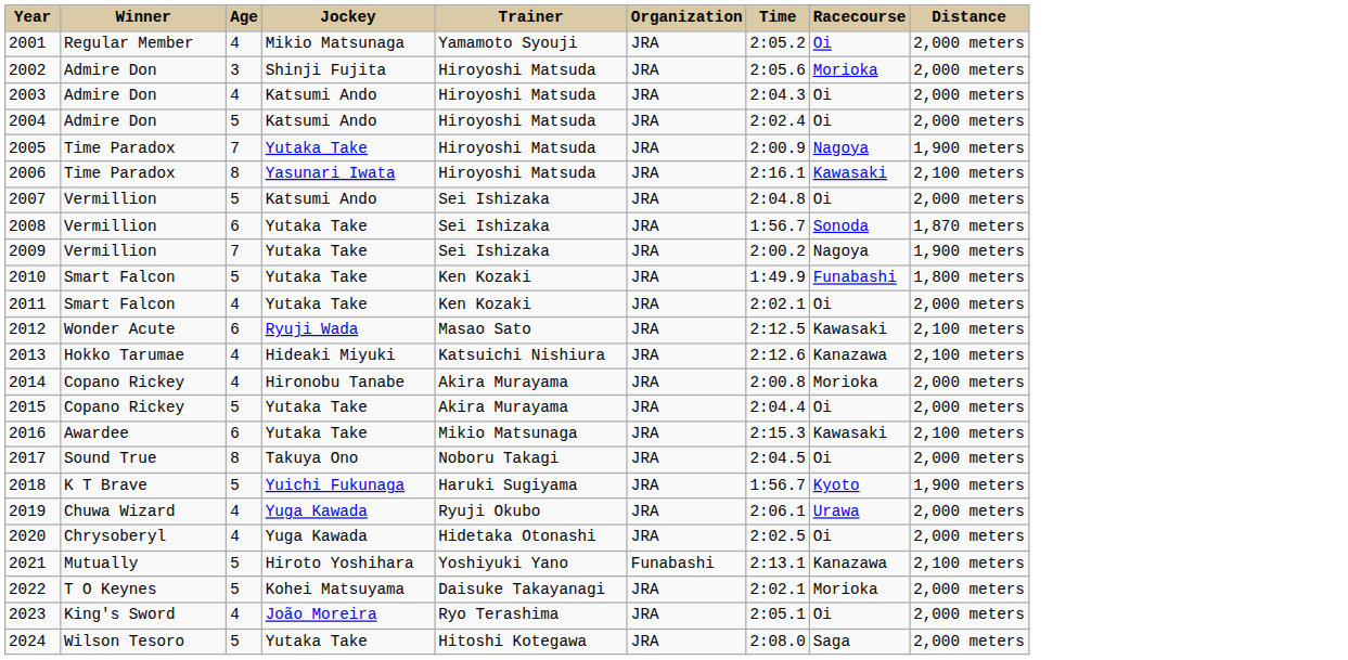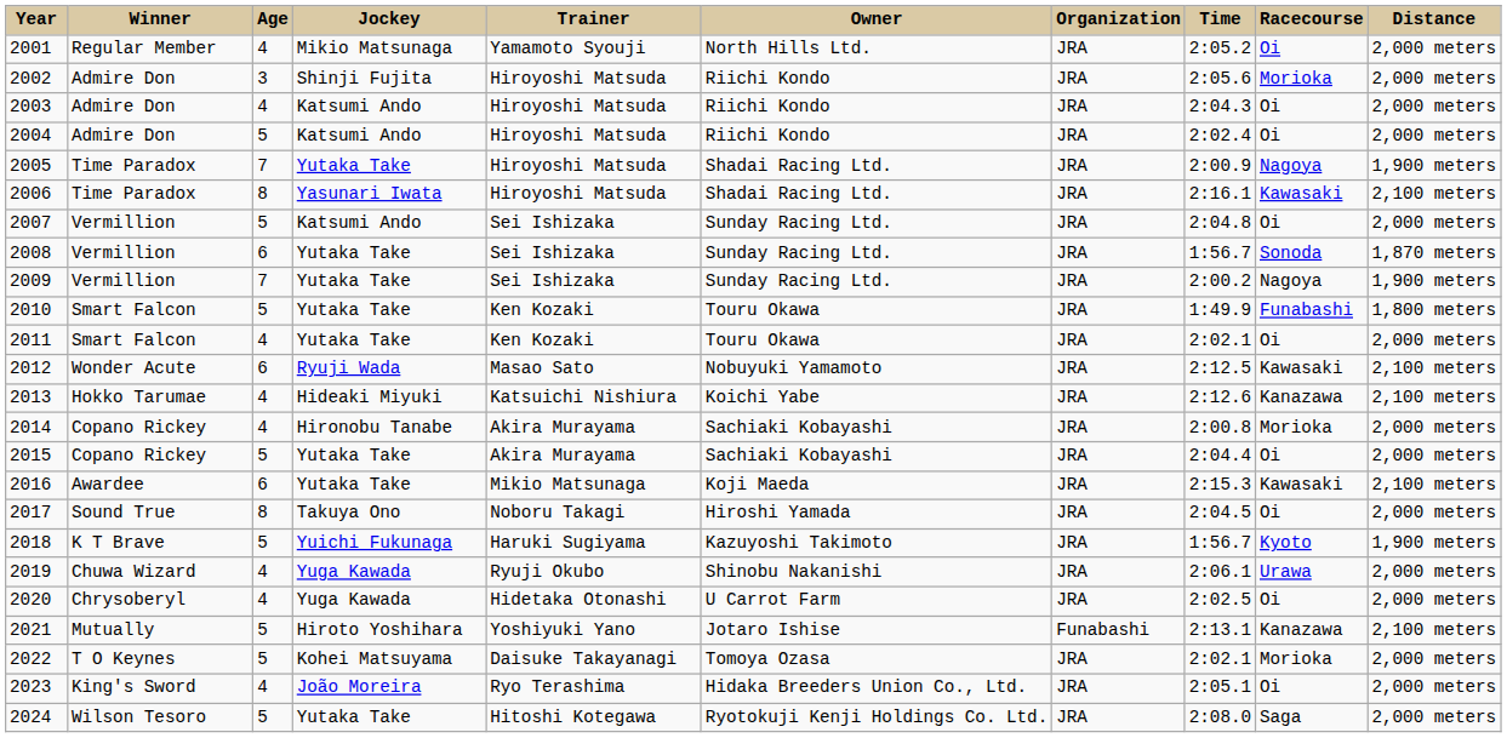 <table class="wikitable sortable" style="font-size:90%; white-space:nowrap">
 <tr>
 <th style="background-color:#DACAA5; width:36px">Year<br></th>
 <th style="background-color:#DACAA5; width:120px">Winner<br></th>
 <th style="background-color:#DACAA5">Age<br></th>
 <th style="background-color:#DACAA5; width:125px">Jockey<br></th>
 <th style="background-color:#DACAA5; width:140px">Trainer<br></th>
+<th style="background-color:#DACAA5; width:200px">Owner<br></th>
 <th style="background-color:#DACAA5">Organization<br></th>
 <th style="background-color:#DACAA5">Time<br></th>
 <th style="background-color:#DACAA5">Racecourse<br></th>
 <th style="background-color:#DACAA5">Distance<br></th>
 </tr>
 <tr>
 <td>2001</td>
 <td>Regular Member</td>
 <td>4</td>
 <td>Mikio Matsunaga</td>
 <td>Yamamoto Syouji</td>
+<td>North Hills Ltd.</td>
 <td>JRA</td>
 <td>2:05.2</td>
 <td><a href='#'>Oi</a></td>
 <td>2,000 meters</td>
 </tr>
 <tr>
 <td>2002</td>
 <td>Admire Don</td>
 <td>3</td>
 <td>Shinji Fujita</td>
 <td>Hiroyoshi Matsuda</td>
+<td>Riichi Kondo</td>
 <td>JRA</td>
 <td>2:05.6</td>
 <td><a href='#'>Morioka</a></td>
 <td>2,000 meters</td>
 </tr>
 <tr>
 <td>2003</td>
 <td>Admire Don</td>
 <td>4</td>
 <td>Katsumi Ando</td>
 <td>Hiroyoshi Matsuda</td>
+<td>Riichi Kondo</td>
 <td>JRA</td>
 <td>2:04.3</td>
 <td>Oi</td>
 <td>2,000 meters</td>
 </tr>
 <tr>
 <td>2004</td>
 <td>Admire Don</td>
 <td>5</td>
 <td>Katsumi Ando</td>
 <td>Hiroyoshi Matsuda</td>
+<td>Riichi Kondo</td>
 <td>JRA</td>
 <td>2:02.4</td>
 <td>Oi</td>
 <td>2,000 meters</td>
 </tr>
 <tr>
 <td>2005</td>
 <td>Time Paradox</td>
 <td>7</td>
 <td><a href='#'>Yutaka Take</a></td>
 <td>Hiroyoshi Matsuda</td>
+<td>Shadai Racing Ltd.</td>
 <td>JRA</td>
 <td>2:00.9</td>
 <td><a href='#'>Nagoya</a></td>
 <td>1,900 meters</td>
 </tr>
 <tr>
 <td>2006</td>
 <td>Time Paradox</td>
 <td>8</td>
 <td><a href='#'>Yasunari Iwata</a></td>
 <td>Hiroyoshi Matsuda</td>
+<td>Shadai Racing Ltd.</td>
 <td>JRA</td>
 <td>2:16.1</td>
 <td><a href='#'>Kawasaki</a></td>
 <td>2,100 meters</td>
 </tr>
 <tr>
 <td>2007</td>
 <td>Vermillion</td>
 <td>5</td>
 <td>Katsumi Ando</td>
 <td>Sei Ishizaka</td>
+<td>Sunday Racing Ltd.</td>
 <td>JRA</td>
 <td>2:04.8</td>
 <td>Oi</td>
 <td>2,000 meters</td>
 </tr>
 <tr>
 <td>2008</td>
 <td>Vermillion</td>
 <td>6</td>
 <td>Yutaka Take</td>
 <td>Sei Ishizaka</td>
+<td>Sunday Racing Ltd.</td>
 <td>JRA</td>
 <td>1:56.7</td>
 <td><a href='#'>Sonoda</a></td>
 <td>1,870 meters</td>
 </tr>
 <tr>
 <td>2009</td>
 <td>Vermillion</td>
 <td>7</td>
 <td>Yutaka Take</td>
 <td>Sei Ishizaka</td>
+<td>Sunday Racing Ltd.</td>
 <td>JRA</td>
 <td>2:00.2</td>
 <td>Nagoya</td>
 <td>1,900 meters</td>
 </tr>
 <tr>
 <td>2010</td>
 <td>Smart Falcon</td>
 <td>5</td>
 <td>Yutaka Take</td>
 <td>Ken Kozaki</td>
+<td>Touru Okawa</td>
 <td>JRA</td>
 <td>1:49.9</td>
 <td><a href='#'>Funabashi</a></td>
 <td>1,800 meters</td>
 </tr>
 <tr>
 <td>2011</td>
 <td>Smart Falcon</td>
 <td>4</td>
 <td>Yutaka Take</td>
 <td>Ken Kozaki</td>
+<td>Touru Okawa</td>
 <td>JRA</td>
 <td>2:02.1</td>
 <td>Oi</td>
 <td>2,000 meters</td>
 </tr>
 <tr>
 <td>2012</td>
 <td>Wonder Acute</td>
 <td>6</td>
 <td><a href='#'>Ryuji Wada</a></td>
 <td>Masao Sato</td>
+<td>Nobuyuki Yamamoto</td>
 <td>JRA</td>
 <td>2:12.5</td>
 <td>Kawasaki</td>
 <td>2,100 meters</td>
 </tr>
 <tr>
 <td>2013</td>
 <td>Hokko Tarumae</td>
 <td>4</td>
 <td>Hideaki Miyuki</td>
 <td>Katsuichi Nishiura</td>
+<td>Koichi Yabe</td>
 <td>JRA</td>
 <td>2:12.6</td>
 <td>Kanazawa</td>
 <td>2,100 meters</td>
 </tr>
 <tr>
 <td>2014</td>
 <td>Copano Rickey</td>
 <td>4</td>
 <td>Hironobu Tanabe</td>
 <td>Akira Murayama</td>
+<td>Sachiaki Kobayashi</td>
 <td>JRA</td>
 <td>2:00.8</td>
 <td>Morioka</td>
 <td>2,000 meters</td>
 </tr>
 <tr>
 <td>2015</td>
 <td>Copano Rickey</td>
 <td>5</td>
 <td>Yutaka Take</td>
 <td>Akira Murayama</td>
+<td>Sachiaki Kobayashi</td>
 <td>JRA</td>
 <td>2:04.4</td>
 <td>Oi</td>
 <td>2,000 meters</td>
 </tr>
 <tr>
 <td>2016</td>
 <td>Awardee</td>
 <td>6</td>
 <td>Yutaka Take</td>
 <td>Mikio Matsunaga</td>
+<td>Koji Maeda</td>
 <td>JRA</td>
 <td>2:15.3</td>
 <td>Kawasaki</td>
 <td>2,100 meters</td>
 </tr>
 <tr>
 <td>2017</td>
 <td>Sound True</td>
 <td>8</td>
 <td>Takuya Ono</td>
 <td>Noboru Takagi</td>
+<td>Hiroshi Yamada</td>
 <td>JRA</td>
 <td>2:04.5</td>
 <td>Oi</td>
 <td>2,000 meters</td>
 </tr>
 <tr>
 <td>2018</td>
 <td>K T Brave</td>
 <td>5</td>
 <td><a href='#'>Yuichi Fukunaga</a></td>
 <td>Haruki Sugiyama</td>
+<td>Kazuyoshi Takimoto</td>
 <td>JRA</td>
 <td>1:56.7</td>
 <td><a href='#'>Kyoto</a></td>
 <td>1,900 meters</td>
 </tr>
 <tr>
 <td>2019</td>
 <td>Chuwa Wizard</td>
 <td>4</td>
 <td><a href='#'>Yuga Kawada</a></td>
 <td>Ryuji Okubo</td>
+<td>Shinobu Nakanishi</td>
 <td>JRA</td>
 <td>2:06.1</td>
 <td><a href='#'>Urawa</a></td>
 <td>2,000 meters</td>
 </tr>
 <tr>
 <td>2020</td>
 <td>Chrysoberyl</td>
 <td>4</td>
 <td>Yuga Kawada</td>
 <td>Hidetaka Otonashi</td>
+<td>U Carrot Farm</td>
 <td>JRA</td>
 <td>2:02.5</td>
 <td>Oi</td>
 <td>2,000 meters</td>
 </tr>
 <tr>
 <td>2021</td>
 <td>Mutually</td>
 <td>5</td>
 <td>Hiroto Yoshihara</td>
 <td>Yoshiyuki Yano</td>
+<td>Jotaro Ishise</td>
 <td>Funabashi</td>
 <td>2:13.1</td>
 <td>Kanazawa</td>
 <td>2,100 meters</td>
 </tr>
 <tr>
 <td>2022</td>
 <td>T O Keynes</td>
 <td>5</td>
 <td>Kohei Matsuyama</td>
 <td>Daisuke Takayanagi</td>
+<td>Tomoya Ozasa</td>
 <td>JRA</td>
 <td>2:02.1</td>
 <td>Morioka</td>
 <td>2,000 meters</td>
 </tr>
 <tr>
 <td>2023</td>
 <td>King's Sword</td>
 <td>4</td>
 <td><a href='#'>João Moreira</a></td>
 <td>Ryo Terashima</td>
+<td>Hidaka Breeders Union Co., Ltd.</td>
 <td>JRA</td>
 <td>2:05.1</td>
 <td>Oi</td>
 <td>2,000 meters</td>
 </tr>
 <tr>
 <td>2024</td>
 <td>Wilson Tesoro</td>
 <td>5</td>
 <td>Yutaka Take</td>
 <td>Hitoshi Kotegawa</td>
+<td>Ryotokuji Kenji Holdings Co. Ltd.</td>
 <td>JRA</td>
 <td>2:08.0</td>
 <td>Saga</td>
 <td>2,000 meters</td>
 </tr>
 </table>
